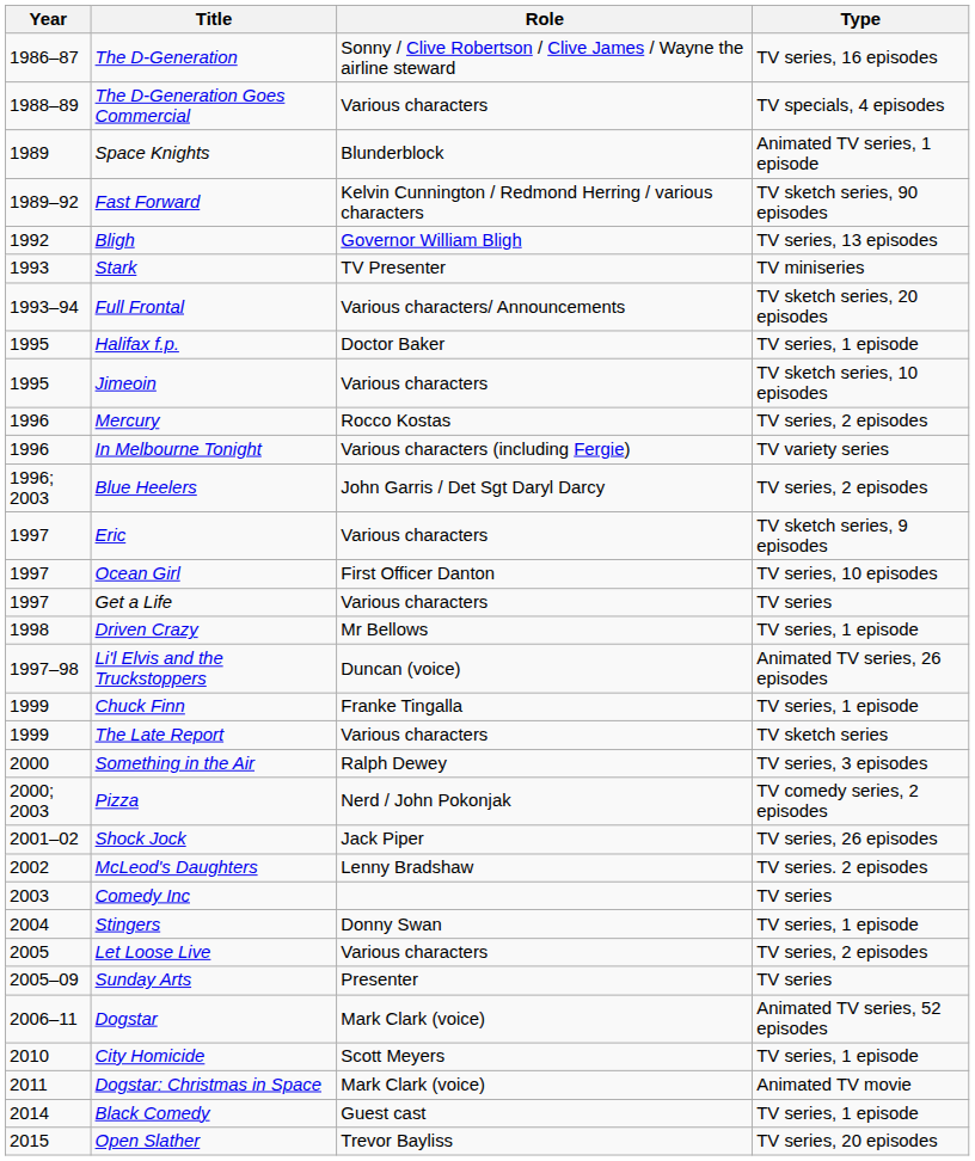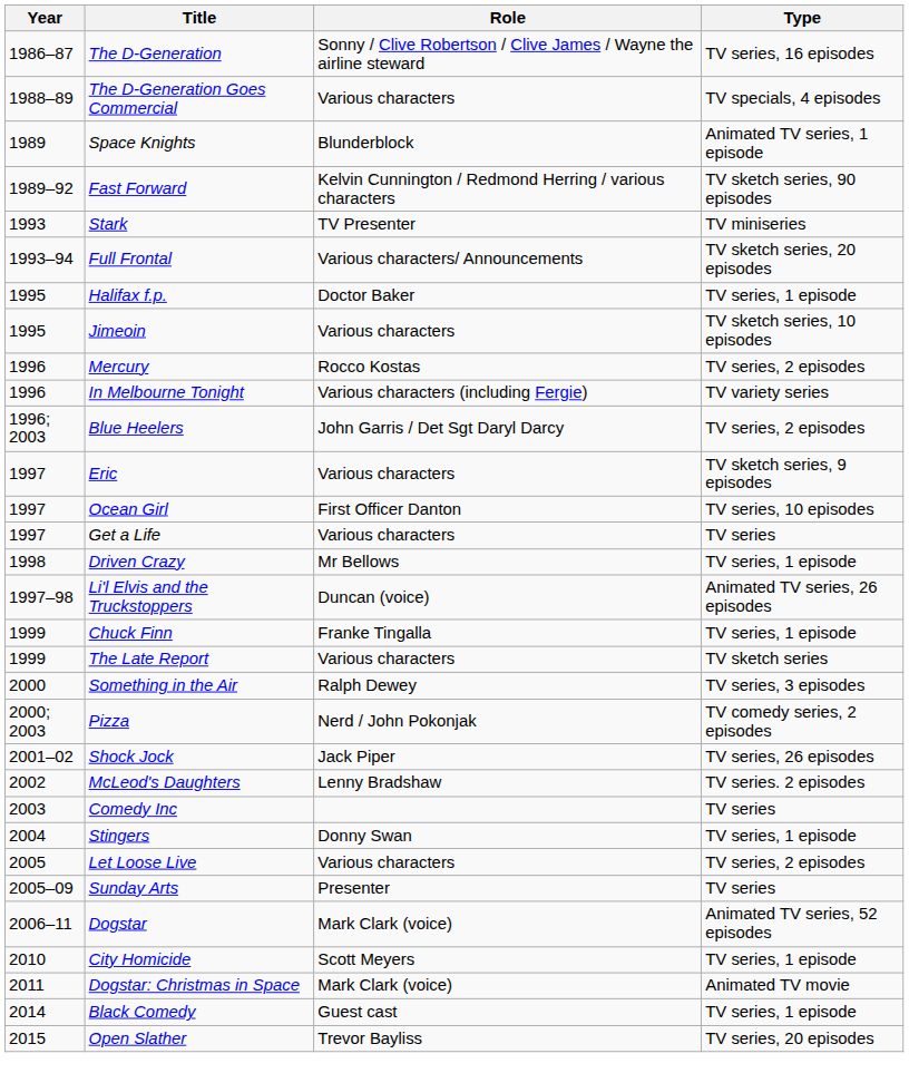 <table class="wikitable">
 <tr>
 <th>Year</th>
 <th>Title</th>
 <th>Role</th>
 <th>Type</th>
 </tr>
 <tr>
 <td>1986–87</td>
 <td><em><a href='#'>The D-Generation</a></em></td>
 <td>Sonny / <a href='#'>Clive Robertson</a> / <a href='#'>Clive James</a> / Wayne the airline steward</td>
 <td>TV series, 16 episodes</td>
 </tr>
 <tr>
 <td>1988–89</td>
 <td><em><a href='#'> The D-Generation Goes Commercial</a></em></td>
 <td>Various characters</td>
 <td>TV specials, 4 episodes</td>
 </tr>
 <tr>
 <td>1989</td>
 <td><em>Space Knights</em></td>
 <td>Blunderblock</td>
 <td>Animated TV series, 1 episode</td>
 </tr>
 <tr>
 <td>1989–92</td>
 <td><em><a href='#'>Fast Forward</a></em></td>
 <td>Kelvin Cunnington / Redmond Herring / various characters</td>
 <td>TV sketch series, 90 episodes</td>
-</tr>
-<tr>
-<td>1992</td>
-<td><em><a href='#'>Bligh</a></em></td>
-<td><a href='#'>Governor William Bligh</a></td>
-<td>TV series, 13 episodes</td>
 </tr>
 <tr>
 <td>1993</td>
 <td><em><a href='#'>Stark</a></em></td>
 <td>TV Presenter</td>
 <td>TV miniseries</td>
 </tr>
 <tr>
 <td>1993–94</td>
 <td><em><a href='#'>Full Frontal</a></em></td>
 <td>Various characters/ Announcements</td>
 <td>TV sketch series, 20 episodes</td>
 </tr>
 <tr>
 <td>1995</td>
 <td><em><a href='#'>Halifax f.p.</a></em></td>
 <td>Doctor Baker</td>
 <td>TV series, 1 episode</td>
 </tr>
 <tr>
 <td>1995</td>
 <td><em><a href='#'>Jimeoin</a></em></td>
 <td>Various characters</td>
 <td>TV sketch series, 10 episodes</td>
 </tr>
 <tr>
 <td>1996</td>
 <td><em><a href='#'>Mercury</a></em></td>
 <td>Rocco Kostas</td>
 <td>TV series, 2 episodes</td>
 </tr>
 <tr>
 <td>1996</td>
 <td><em><a href='#'>In Melbourne Tonight</a></em></td>
 <td>Various characters (including <a href='#'>Fergie</a>)</td>
 <td>TV variety series</td>
 </tr>
 <tr>
 <td>1996; 2003</td>
 <td><em><a href='#'>Blue Heelers</a></em></td>
 <td>John Garris / Det Sgt Daryl Darcy</td>
 <td>TV series, 2 episodes</td>
 </tr>
 <tr>
 <td>1997</td>
 <td><em><a href='#'>Eric</a></em></td>
 <td>Various characters</td>
 <td>TV sketch series, 9 episodes</td>
 </tr>
 <tr>
 <td>1997</td>
 <td><em><a href='#'>Ocean Girl</a></em></td>
 <td>First Officer Danton</td>
 <td>TV series, 10 episodes</td>
 </tr>
 <tr>
 <td>1997</td>
 <td><em>Get a Life</em></td>
 <td>Various characters</td>
 <td>TV series</td>
 </tr>
 <tr>
 <td>1998</td>
 <td><em><a href='#'>Driven Crazy</a></em></td>
 <td>Mr Bellows</td>
 <td>TV series, 1 episode</td>
 </tr>
 <tr>
 <td>1997–98</td>
 <td><em><a href='#'>Li'l Elvis and the Truckstoppers</a></em></td>
 <td>Duncan (voice)</td>
 <td>Animated TV series, 26 episodes</td>
 </tr>
 <tr>
 <td>1999</td>
 <td><em><a href='#'>Chuck Finn</a></em></td>
 <td>Franke Tingalla</td>
 <td>TV series, 1 episode</td>
 </tr>
 <tr>
 <td>1999</td>
 <td><em><a href='#'>The Late Report</a></em></td>
 <td>Various characters</td>
 <td>TV sketch series</td>
 </tr>
 <tr>
 <td>2000</td>
 <td><em><a href='#'>Something in the Air</a></em></td>
 <td>Ralph Dewey</td>
 <td>TV series, 3 episodes</td>
 </tr>
 <tr>
 <td>2000; 2003</td>
 <td><em><a href='#'>Pizza</a></em></td>
 <td>Nerd / John Pokonjak</td>
 <td>TV comedy series, 2 episodes</td>
 </tr>
 <tr>
 <td>2001–02</td>
 <td><em><a href='#'>Shock Jock</a></em></td>
 <td>Jack Piper</td>
 <td>TV series, 26 episodes</td>
 </tr>
 <tr>
 <td>2002</td>
 <td><em><a href='#'>McLeod's Daughters</a></em></td>
 <td>Lenny Bradshaw</td>
 <td>TV series. 2 episodes</td>
 </tr>
 <tr>
 <td>2003</td>
 <td><em><a href='#'>Comedy Inc</a></em></td>
 <td></td>
 <td>TV series</td>
 </tr>
 <tr>
 <td>2004</td>
 <td><em><a href='#'>Stingers</a></em></td>
 <td>Donny Swan</td>
 <td>TV series, 1 episode</td>
 </tr>
 <tr>
 <td>2005</td>
 <td><em><a href='#'>Let Loose Live</a></em></td>
 <td>Various characters</td>
 <td>TV series, 2 episodes</td>
 </tr>
 <tr>
 <td>2005–09</td>
 <td><em><a href='#'>Sunday Arts</a></em></td>
 <td>Presenter</td>
 <td>TV series</td>
 </tr>
 <tr>
 <td>2006–11</td>
 <td><em><a href='#'>Dogstar</a></em></td>
 <td>Mark Clark (voice)</td>
 <td>Animated TV series, 52 episodes</td>
 </tr>
 <tr>
 <td>2010</td>
 <td><em><a href='#'>City Homicide</a></em></td>
 <td>Scott Meyers</td>
 <td>TV series, 1 episode</td>
 </tr>
 <tr>
 <td>2011</td>
 <td><em><a href='#'>Dogstar: Christmas in Space</a></em></td>
 <td>Mark Clark (voice)</td>
 <td>Animated TV movie</td>
 </tr>
 <tr>
 <td>2014</td>
 <td><em><a href='#'>Black Comedy</a></em></td>
 <td>Guest cast</td>
 <td>TV series, 1 episode</td>
 </tr>
 <tr>
 <td>2015</td>
 <td><em><a href='#'>Open Slather</a></em></td>
 <td>Trevor Bayliss</td>
 <td>TV series, 20 episodes</td>
 </tr>
 </table>
